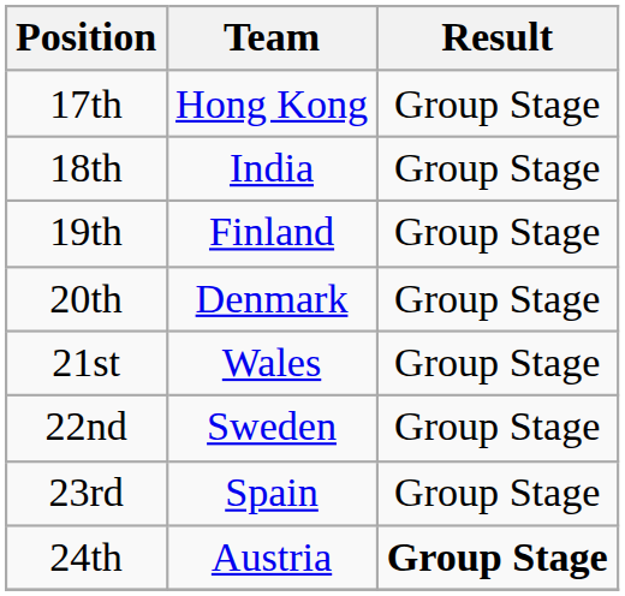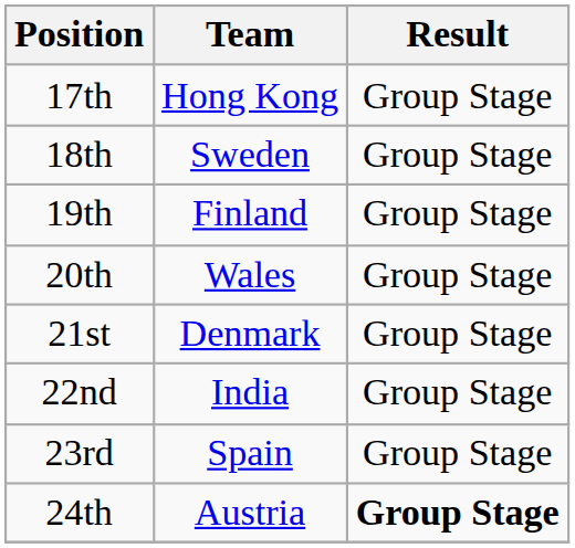 <table class="wikitable" style="text-align: center;">
 <tr>
 <th>Position</th>
 <th>Team</th>
 <th>Result</th>
 </tr>
 <tr>
 <td>17th</td>
 <td> <a href='#'>Hong Kong</a></td>
 <td>Group Stage</td>
 </tr>
 <tr>
 <td>18th</td>
-<td> <a href='#'>India</a></td>
+<td> <a href='#'>Sweden</a></td>
 <td>Group Stage</td>
 </tr>
 <tr>
 <td>19th</td>
 <td> <a href='#'>Finland</a></td>
 <td>Group Stage</td>
 </tr>
 <tr>
 <td>20th</td>
+<td> <a href='#'>Wales</a></td>
+<td>Group Stage</td>
+</tr>
+<tr>
+<td>21st</td>
 <td> <a href='#'>Denmark</a></td>
 <td>Group Stage</td>
 </tr>
 <tr>
-<td>21st</td>
-<td> <a href='#'>Wales</a></td>
-<td>Group Stage</td>
-</tr>
-<tr>
 <td>22nd</td>
-<td> <a href='#'>Sweden</a></td>
+<td> <a href='#'>India</a></td>
 <td>Group Stage</td>
 </tr>
 <tr>
 <td>23rd</td>
 <td> <a href='#'>Spain</a></td>
 <td>Group Stage</td>
 </tr>
 <tr>
 <td>24th</td>
 <td> <a href='#'>Austria</a></td>
 <td><strong>Group Stage</strong></td>
 </tr>
 <tr>
 </tr>
 </table>
